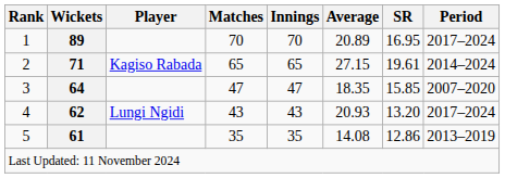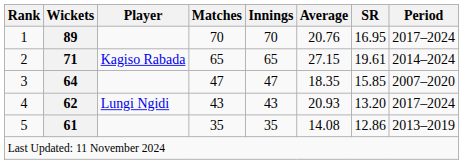 <table class="wikitable plainrowheaders sortable">
 <tr>
 <th scope=col>Rank</th>
 <th scope=col>Wickets</th>
 <th scope=col>Player</th>
 <th scope=col>Matches</th>
 <th scope=col>Innings</th>
 <th scope=col>Average</th>
 <th scope=col>SR</th>
 <th scope=col>Period</th>
 </tr>
 <tr>
 <td align=center>1</td>
 <th scope=row style=text-align:center;>89</th>
 <td></td>
 <td align=center>70</td>
 <td align=center>70</td>
-<td align=center>20.89</td>
+<td align=center>20.76</td>
 <td align=center>16.95</td>
 <td>2017–2024</td>
 </tr>
 <tr>
 <td align=center>2</td>
 <th scope=row style=text-align:center;>71</th>
 <td><a href='#'>Kagiso Rabada</a></td>
 <td align=center>65</td>
 <td align=center>65</td>
 <td align=center>27.15</td>
 <td align=center>19.61</td>
 <td>2014–2024</td>
 </tr>
 <tr>
 <td align=center>3</td>
 <th scope=row style=text-align:center;>64</th>
 <td></td>
 <td align=center>47</td>
 <td align=center>47</td>
 <td align=center>18.35</td>
 <td align=center>15.85</td>
 <td>2007–2020</td>
 </tr>
 <tr>
 <td align=center>4</td>
 <th scope=row style=text-align:center;>62</th>
 <td><a href='#'>Lungi Ngidi</a></td>
 <td align=center>43</td>
 <td align=center>43</td>
 <td align=center>20.93</td>
 <td align=center>13.20</td>
 <td>2017–2024</td>
 </tr>
 <tr>
 <td align=center>5</td>
 <th scope=row style=text-align:center;>61</th>
 <td></td>
 <td align=center>35</td>
 <td align=center>35</td>
 <td align=center>14.08</td>
 <td align=center>12.86</td>
 <td>2013–2019</td>
 </tr>
 <tr class=sortbottom>
 <td colspan=8><small>Last Updated: 11 November 2024</small></td>
 </tr>
 </table>
